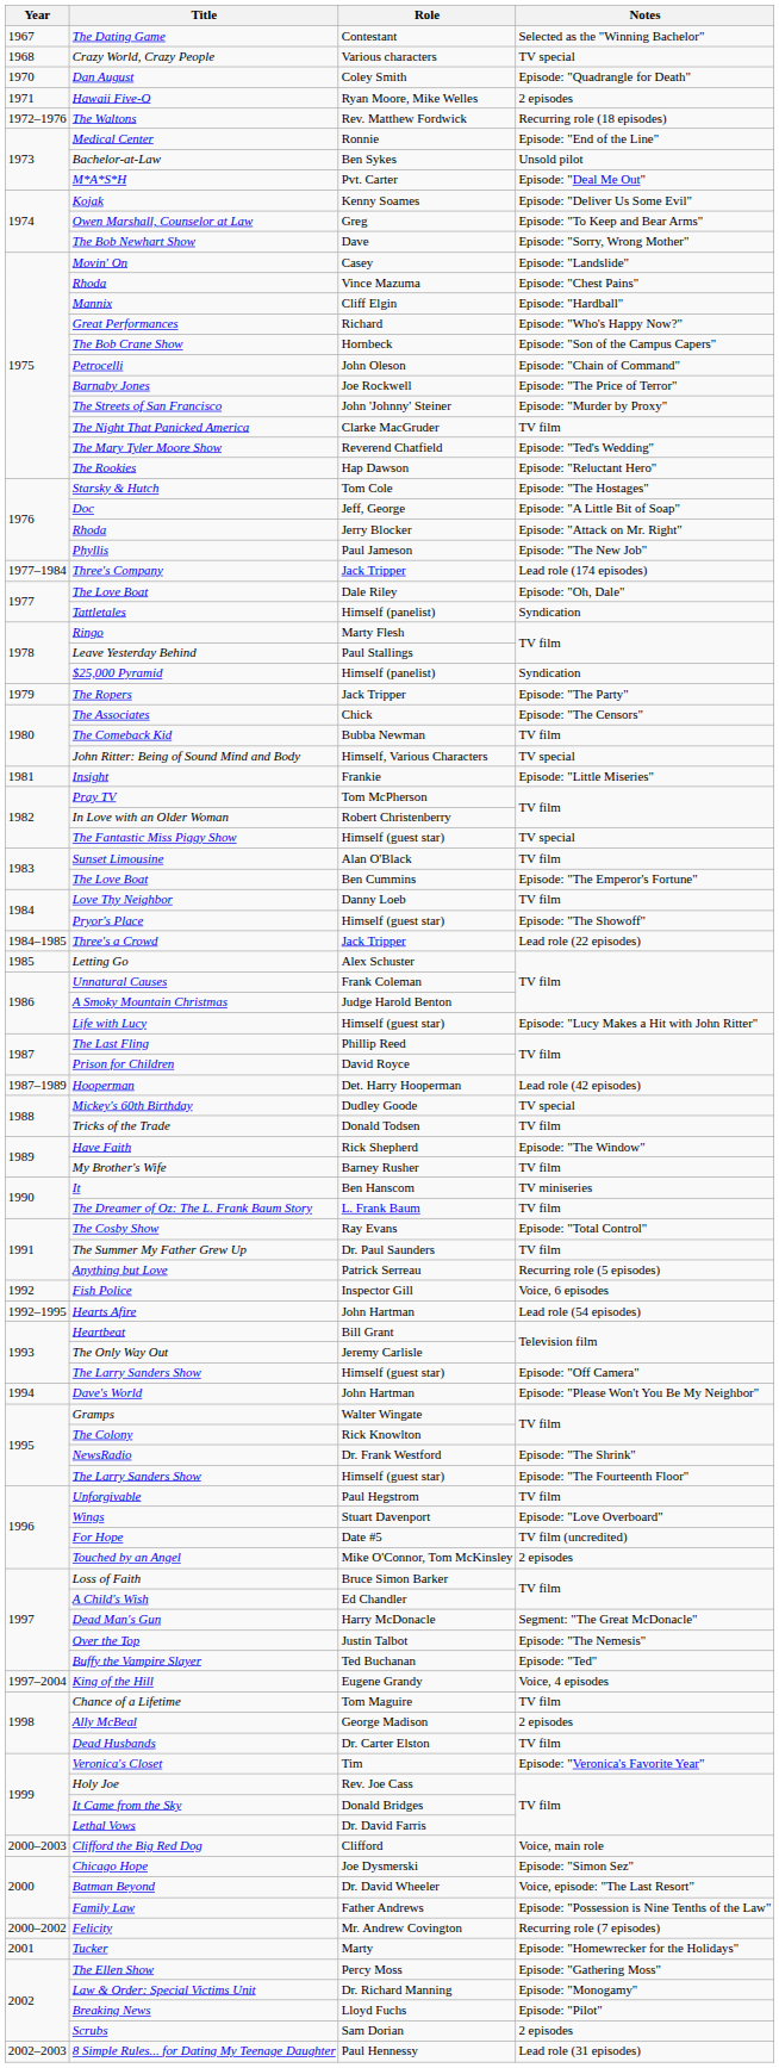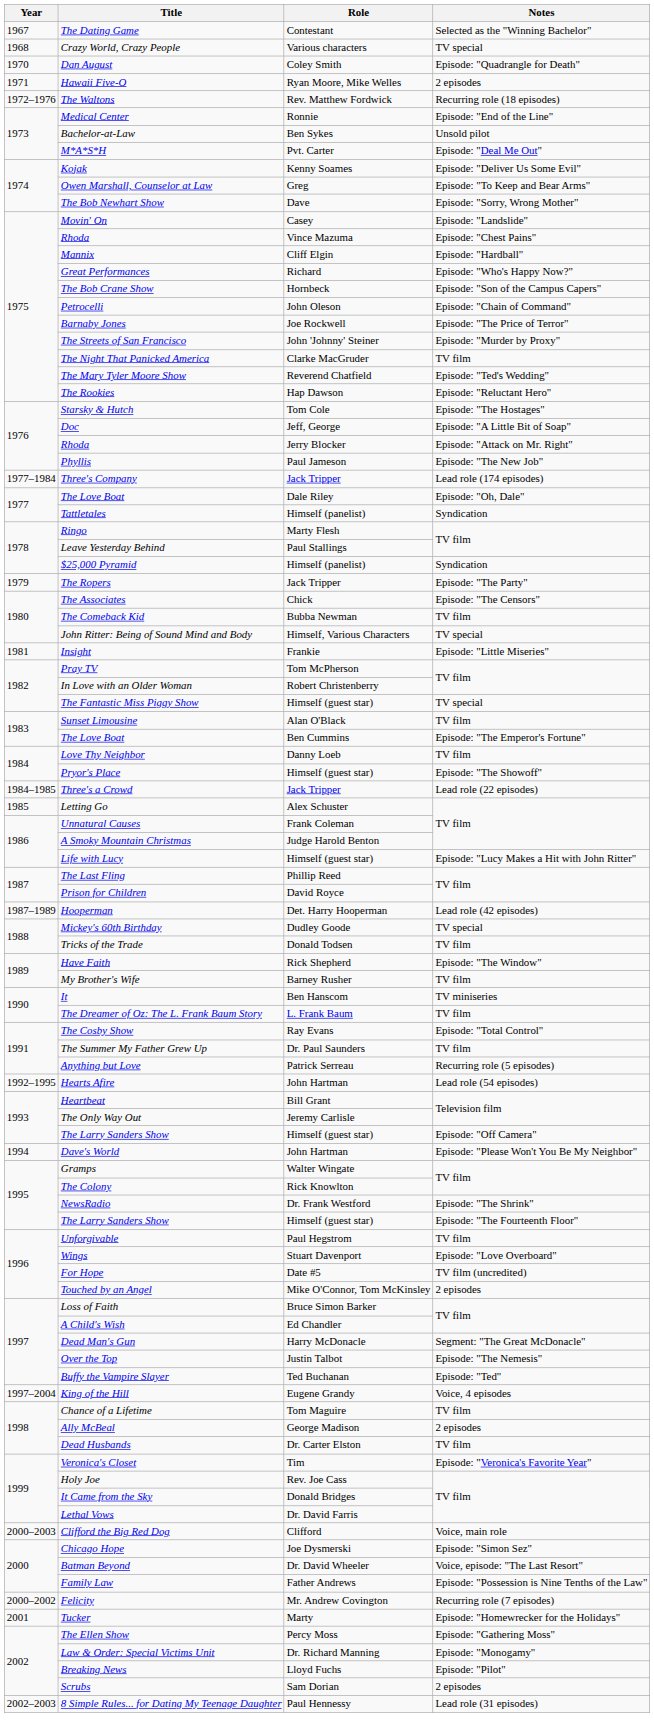 <table class="wikitable sortable">
 <tr>
 <th>Year</th>
 <th>Title</th>
 <th>Role</th>
 <th class="unsortable">Notes</th>
 </tr>
 <tr>
 <td>1967</td>
 <td><em><a href='#'>The Dating Game</a></em></td>
 <td>Contestant</td>
 <td>Selected as the "Winning Bachelor"</td>
 </tr>
 <tr>
 <td>1968</td>
 <td><em>Crazy World, Crazy People</em></td>
 <td>Various characters</td>
 <td>TV special</td>
 </tr>
 <tr>
 <td>1970</td>
 <td><em><a href='#'>Dan August</a></em></td>
 <td>Coley Smith</td>
 <td>Episode: "Quadrangle for Death"</td>
 </tr>
 <tr>
 <td>1971</td>
 <td><em><a href='#'>Hawaii Five-O</a></em></td>
 <td>Ryan Moore, Mike Welles</td>
 <td>2 episodes</td>
 </tr>
 <tr>
 <td>1972–1976</td>
 <td><em><a href='#'>The Waltons</a></em></td>
 <td>Rev. Matthew Fordwick</td>
 <td>Recurring role (18 episodes)</td>
 </tr>
 <tr>
 <td rowspan=3>1973</td>
 <td><em><a href='#'>Medical Center</a></em></td>
 <td>Ronnie</td>
 <td>Episode: "End of the Line"</td>
 </tr>
 <tr>
 <td><em>Bachelor-at-Law</em></td>
 <td>Ben Sykes</td>
 <td>Unsold pilot</td>
 </tr>
 <tr>
 <td><em><a href='#'>M*A*S*H</a></em></td>
 <td>Pvt. Carter</td>
 <td>Episode: "<a href='#'>Deal Me Out</a>"</td>
 </tr>
 <tr>
 <td rowspan=3>1974</td>
 <td><em><a href='#'>Kojak</a></em></td>
 <td>Kenny Soames</td>
 <td>Episode: "Deliver Us Some Evil"</td>
 </tr>
 <tr>
 <td><em><a href='#'>Owen Marshall, Counselor at Law</a></em></td>
 <td>Greg</td>
 <td>Episode: "To Keep and Bear Arms"</td>
 </tr>
 <tr>
 <td><em><a href='#'>The Bob Newhart Show</a></em></td>
 <td>Dave</td>
 <td>Episode: "Sorry, Wrong Mother"</td>
 </tr>
 <tr>
 <td rowspan=11>1975</td>
 <td><em><a href='#'>Movin' On</a></em></td>
 <td>Casey</td>
 <td>Episode: "Landslide"</td>
 </tr>
 <tr>
 <td><em><a href='#'>Rhoda</a></em></td>
 <td>Vince Mazuma</td>
 <td>Episode: "Chest Pains"</td>
 </tr>
 <tr>
 <td><em><a href='#'>Mannix</a></em></td>
 <td>Cliff Elgin</td>
 <td>Episode: "Hardball"</td>
 </tr>
 <tr>
 <td><em><a href='#'>Great Performances</a></em></td>
 <td>Richard</td>
 <td>Episode: "Who's Happy Now?"</td>
 </tr>
 <tr>
 <td><em><a href='#'>The Bob Crane Show</a></em></td>
 <td>Hornbeck</td>
 <td>Episode: "Son of the Campus Capers"</td>
 </tr>
 <tr>
 <td><em><a href='#'>Petrocelli</a></em></td>
 <td>John Oleson</td>
 <td>Episode: "Chain of Command"</td>
 </tr>
 <tr>
 <td><em><a href='#'>Barnaby Jones</a></em></td>
 <td>Joe Rockwell</td>
 <td>Episode: "The Price of Terror"</td>
 </tr>
 <tr>
 <td><em><a href='#'>The Streets of San Francisco</a></em></td>
 <td>John 'Johnny' Steiner</td>
 <td>Episode: "Murder by Proxy"</td>
 </tr>
 <tr>
 <td><em><a href='#'>The Night That Panicked America</a></em></td>
 <td>Clarke MacGruder</td>
 <td>TV film</td>
 </tr>
 <tr>
 <td><em><a href='#'>The Mary Tyler Moore Show</a></em></td>
 <td>Reverend Chatfield</td>
 <td>Episode: "Ted's Wedding"</td>
 </tr>
 <tr>
 <td><em><a href='#'>The Rookies</a></em></td>
 <td>Hap Dawson</td>
 <td>Episode: "Reluctant Hero"</td>
 </tr>
 <tr>
 <td rowspan=4>1976</td>
 <td><em><a href='#'>Starsky & Hutch</a></em></td>
 <td>Tom Cole</td>
 <td>Episode:  "The Hostages"</td>
 </tr>
 <tr>
 <td><em><a href='#'>Doc</a></em></td>
 <td>Jeff, George</td>
 <td>Episode: "A Little Bit of Soap"</td>
 </tr>
 <tr>
 <td><em><a href='#'>Rhoda</a></em></td>
 <td>Jerry Blocker</td>
 <td>Episode: "Attack on Mr. Right"</td>
 </tr>
 <tr>
 <td><em><a href='#'>Phyllis</a></em></td>
 <td>Paul Jameson</td>
 <td>Episode: "The New Job"</td>
 </tr>
 <tr>
 <td>1977–1984</td>
 <td><em><a href='#'>Three's Company</a></em></td>
 <td><a href='#'>Jack Tripper</a></td>
 <td>Lead role (174 episodes)</td>
 </tr>
 <tr>
 <td rowspan=2>1977</td>
 <td><em><a href='#'>The Love Boat</a></em></td>
 <td>Dale Riley</td>
 <td>Episode: "Oh, Dale"</td>
 </tr>
 <tr>
 <td><em><a href='#'>Tattletales</a></em></td>
 <td>Himself (panelist)</td>
 <td>Syndication</td>
 </tr>
 <tr>
 <td rowspan=3>1978</td>
 <td><em><a href='#'>Ringo</a></em></td>
 <td>Marty Flesh</td>
 <td rowspan=2>TV film</td>
 </tr>
 <tr>
 <td><em>Leave Yesterday Behind</em></td>
 <td>Paul Stallings</td>
 </tr>
 <tr>
 <td><em><a href='#'>$25,000 Pyramid</a></em></td>
 <td>Himself (panelist)</td>
 <td>Syndication</td>
 </tr>
 <tr>
 <td>1979</td>
 <td><em><a href='#'>The Ropers</a></em></td>
 <td>Jack Tripper</td>
 <td>Episode: "The Party"</td>
 </tr>
 <tr>
 <td rowspan=3>1980</td>
 <td><em><a href='#'>The Associates</a></em></td>
 <td>Chick</td>
 <td>Episode: "The Censors"</td>
 </tr>
 <tr>
 <td><em><a href='#'>The Comeback Kid</a></em></td>
 <td>Bubba Newman</td>
 <td>TV film</td>
 </tr>
 <tr>
 <td><em>John Ritter: Being of Sound Mind and Body</em></td>
 <td>Himself, Various Characters</td>
 <td>TV special</td>
 </tr>
 <tr>
 <td>1981</td>
 <td><em><a href='#'>Insight</a></em></td>
 <td>Frankie</td>
 <td>Episode: "Little Miseries"</td>
 </tr>
 <tr>
 <td rowspan=3>1982</td>
 <td><em><a href='#'>Pray TV</a></em></td>
 <td>Tom McPherson</td>
 <td rowspan=2>TV film</td>
 </tr>
 <tr>
 <td><em>In Love with an Older Woman</em></td>
 <td>Robert Christenberry</td>
 </tr>
 <tr>
 <td><em><a href='#'>The Fantastic Miss Piggy Show</a></em></td>
 <td>Himself (guest star)</td>
 <td>TV special</td>
 </tr>
 <tr>
 <td rowspan=2>1983</td>
 <td><em><a href='#'>Sunset Limousine</a></em></td>
 <td>Alan O'Black</td>
 <td>TV film</td>
 </tr>
 <tr>
 <td><em><a href='#'>The Love Boat</a></em></td>
 <td>Ben Cummins</td>
 <td>Episode: "The Emperor's Fortune"</td>
 </tr>
 <tr>
 <td rowspan=2>1984</td>
 <td><em><a href='#'>Love Thy Neighbor</a></em></td>
 <td>Danny Loeb</td>
 <td>TV film</td>
 </tr>
 <tr>
 <td><em><a href='#'>Pryor's Place</a></em></td>
 <td>Himself (guest star)</td>
 <td>Episode: "The Showoff"</td>
 </tr>
 <tr>
 <td>1984–1985</td>
 <td><em><a href='#'>Three's a Crowd</a></em></td>
 <td><a href='#'>Jack Tripper</a></td>
 <td>Lead role (22 episodes)</td>
 </tr>
 <tr>
 <td>1985</td>
 <td><em>Letting Go</em></td>
 <td>Alex Schuster</td>
 <td rowspan=3>TV film</td>
 </tr>
 <tr>
 <td rowspan=3>1986</td>
 <td><em><a href='#'>Unnatural Causes</a></em></td>
 <td>Frank Coleman</td>
 </tr>
 <tr>
 <td><em><a href='#'>A Smoky Mountain Christmas</a></em></td>
 <td>Judge Harold Benton</td>
 </tr>
 <tr>
 <td><em><a href='#'>Life with Lucy</a></em></td>
 <td>Himself (guest star)</td>
 <td>Episode: "Lucy Makes a Hit with John Ritter"</td>
 </tr>
 <tr>
 <td rowspan=2>1987</td>
 <td><em><a href='#'>The Last Fling</a></em></td>
 <td>Phillip Reed</td>
 <td rowspan=2>TV film</td>
 </tr>
 <tr>
 <td><em><a href='#'>Prison for Children</a></em></td>
 <td>David Royce</td>
 </tr>
 <tr>
 <td>1987–1989</td>
 <td><em><a href='#'>Hooperman</a></em></td>
 <td>Det. Harry Hooperman</td>
 <td>Lead role (42 episodes)</td>
 </tr>
 <tr>
 <td rowspan=2>1988</td>
 <td><em><a href='#'>Mickey's 60th Birthday</a></em></td>
 <td>Dudley Goode</td>
 <td>TV special</td>
 </tr>
 <tr>
 <td><em>Tricks of the Trade</em></td>
 <td>Donald Todsen</td>
 <td>TV film</td>
 </tr>
 <tr>
 <td rowspan=2>1989</td>
 <td><em><a href='#'>Have Faith</a></em></td>
 <td>Rick Shepherd</td>
 <td>Episode: "The Window"</td>
 </tr>
 <tr>
 <td><em>My Brother's Wife</em></td>
 <td>Barney Rusher</td>
 <td>TV film</td>
 </tr>
 <tr>
 <td rowspan=2>1990</td>
 <td><em><a href='#'>It</a></em></td>
 <td>Ben Hanscom</td>
 <td>TV miniseries</td>
 </tr>
 <tr>
 <td><em><a href='#'>The Dreamer of Oz: The L. Frank Baum Story</a></em></td>
 <td><a href='#'>L. Frank Baum</a></td>
 <td>TV film</td>
 </tr>
 <tr>
 <td rowspan=3>1991</td>
 <td><em><a href='#'>The Cosby Show</a></em></td>
 <td>Ray Evans</td>
 <td>Episode: "Total Control"</td>
 </tr>
 <tr>
 <td><em>The Summer My Father Grew Up</em></td>
 <td>Dr. Paul Saunders</td>
 <td>TV film</td>
 </tr>
 <tr>
 <td><em><a href='#'>Anything but Love</a></em></td>
 <td>Patrick Serreau</td>
 <td>Recurring role (5 episodes)</td>
 </tr>
 <tr>
-<td>1992</td>
-<td><em><a href='#'>Fish Police</a></em></td>
-<td>Inspector Gill</td>
-<td>Voice, 6 episodes</td>
-</tr>
-<tr>
 <td>1992–1995</td>
 <td><em><a href='#'>Hearts Afire</a></em></td>
 <td>John Hartman</td>
 <td>Lead role (54 episodes)</td>
 </tr>
 <tr>
 <td rowspan=3>1993</td>
 <td><em><a href='#'>Heartbeat</a></em></td>
 <td>Bill Grant</td>
 <td rowspan=2>Television film</td>
 </tr>
 <tr>
 <td><em>The Only Way Out</em></td>
 <td>Jeremy Carlisle</td>
 </tr>
 <tr>
 <td><em><a href='#'>The Larry Sanders Show</a></em></td>
 <td>Himself (guest star)</td>
 <td>Episode: "Off Camera"</td>
 </tr>
 <tr>
 <td>1994</td>
 <td><em><a href='#'>Dave's World</a></em></td>
 <td>John Hartman</td>
 <td>Episode: "Please Won't You Be My Neighbor"</td>
 </tr>
 <tr>
 <td rowspan=4>1995</td>
 <td><em>Gramps</em></td>
 <td>Walter Wingate</td>
 <td rowspan=2>TV film</td>
 </tr>
 <tr>
 <td><em><a href='#'>The Colony</a></em></td>
 <td>Rick Knowlton</td>
 </tr>
 <tr>
 <td><em><a href='#'>NewsRadio</a></em></td>
 <td>Dr. Frank Westford</td>
 <td>Episode: "The Shrink"</td>
 </tr>
 <tr>
 <td><em><a href='#'>The Larry Sanders Show</a></em></td>
 <td>Himself (guest star)</td>
 <td>Episode: "The Fourteenth Floor"</td>
 </tr>
 <tr>
 <td rowspan=4>1996</td>
 <td><em><a href='#'>Unforgivable</a></em></td>
 <td>Paul Hegstrom</td>
 <td>TV film</td>
 </tr>
 <tr>
 <td><em><a href='#'>Wings</a></em></td>
 <td>Stuart Davenport</td>
 <td>Episode: "Love Overboard"</td>
 </tr>
 <tr>
 <td><em><a href='#'>For Hope</a></em></td>
 <td>Date #5</td>
 <td>TV film (uncredited)</td>
 </tr>
 <tr>
 <td><em><a href='#'>Touched by an Angel</a></em></td>
 <td>Mike O'Connor, Tom McKinsley</td>
 <td>2 episodes</td>
 </tr>
 <tr>
 <td rowspan=5>1997</td>
 <td><em>Loss of Faith</em></td>
 <td>Bruce Simon Barker</td>
 <td rowspan=2>TV film</td>
 </tr>
 <tr>
 <td><em><a href='#'>A Child's Wish</a></em></td>
 <td>Ed Chandler</td>
 </tr>
 <tr>
 <td><em><a href='#'>Dead Man's Gun</a></em></td>
 <td>Harry McDonacle</td>
 <td>Segment: "The Great McDonacle"</td>
 </tr>
 <tr>
 <td><em><a href='#'>Over the Top</a></em></td>
 <td>Justin Talbot</td>
 <td>Episode: "The Nemesis"</td>
 </tr>
 <tr>
 <td><em><a href='#'>Buffy the Vampire Slayer</a></em></td>
 <td>Ted Buchanan</td>
 <td>Episode: "Ted"</td>
 </tr>
 <tr>
 <td>1997–2004</td>
 <td><em><a href='#'>King of the Hill</a></em></td>
 <td>Eugene Grandy</td>
 <td>Voice, 4 episodes</td>
 </tr>
 <tr>
 <td rowspan=3>1998</td>
 <td><em>Chance of a Lifetime</em></td>
 <td>Tom Maguire</td>
 <td>TV film</td>
 </tr>
 <tr>
 <td><em><a href='#'>Ally McBeal</a></em></td>
 <td>George Madison</td>
 <td>2 episodes</td>
 </tr>
 <tr>
 <td><em><a href='#'>Dead Husbands</a></em></td>
 <td>Dr. Carter Elston</td>
 <td>TV film</td>
 </tr>
 <tr>
 <td rowspan=4>1999</td>
 <td><em><a href='#'>Veronica's Closet</a></em></td>
 <td>Tim</td>
 <td>Episode: "<a href='#'>Veronica's Favorite Year</a>"</td>
 </tr>
 <tr>
 <td><em>Holy Joe</em></td>
 <td>Rev. Joe Cass</td>
 <td rowspan=3>TV film</td>
 </tr>
 <tr>
 <td><em><a href='#'>It Came from the Sky</a></em></td>
 <td>Donald Bridges</td>
 </tr>
 <tr>
 <td><em><a href='#'>Lethal Vows</a></em></td>
 <td>Dr. David Farris</td>
 </tr>
 <tr>
 <td>2000–2003</td>
 <td><em><a href='#'>Clifford the Big Red Dog</a></em></td>
 <td>Clifford</td>
 <td>Voice, main role</td>
 </tr>
 <tr>
 <td rowspan=3>2000</td>
 <td><em><a href='#'>Chicago Hope</a></em></td>
 <td>Joe Dysmerski</td>
 <td>Episode: "Simon Sez"</td>
 </tr>
 <tr>
 <td><em><a href='#'>Batman Beyond</a></em></td>
 <td>Dr. David Wheeler</td>
 <td>Voice, episode: "The Last Resort"</td>
 </tr>
 <tr>
 <td><em><a href='#'>Family Law</a></em></td>
 <td>Father Andrews</td>
 <td>Episode: "Possession is Nine Tenths of the Law"</td>
 </tr>
 <tr>
 <td>2000–2002</td>
 <td><em><a href='#'>Felicity</a></em></td>
 <td>Mr. Andrew Covington</td>
 <td>Recurring role (7 episodes)</td>
 </tr>
 <tr>
 <td>2001</td>
 <td><em><a href='#'>Tucker</a></em></td>
 <td>Marty</td>
 <td>Episode: "Homewrecker for the Holidays"</td>
 </tr>
 <tr>
 <td rowspan=4>2002</td>
 <td><em><a href='#'>The Ellen Show</a></em></td>
 <td>Percy Moss</td>
 <td>Episode: "Gathering Moss"</td>
 </tr>
 <tr>
 <td><em><a href='#'>Law & Order: Special Victims Unit</a></em></td>
 <td>Dr. Richard Manning</td>
 <td>Episode: "Monogamy"</td>
 </tr>
 <tr>
 <td><em><a href='#'>Breaking News</a></em></td>
 <td>Lloyd Fuchs</td>
 <td>Episode: "Pilot"</td>
 </tr>
 <tr>
 <td><em><a href='#'>Scrubs</a></em></td>
 <td>Sam Dorian</td>
 <td>2 episodes</td>
 </tr>
 <tr>
 <td>2002–2003</td>
 <td><em><a href='#'>8 Simple Rules... for Dating My Teenage Daughter</a></em></td>
 <td>Paul Hennessy</td>
 <td>Lead role (31 episodes)</td>
 </tr>
 </table>
